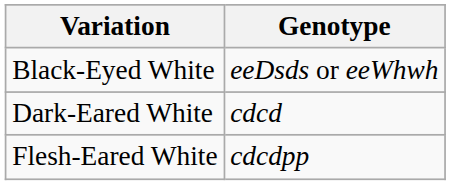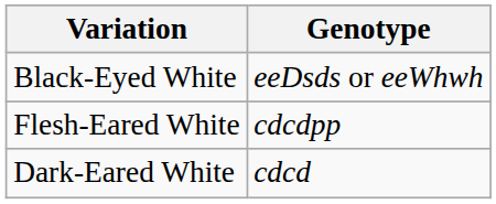 <table class="wikitable" style="margin:1em auto;">
 <tr>
 <th>Variation</th>
 <th>Genotype</th>
 </tr>
 <tr>
 <td>Black-Eyed White</td>
 <td><em>eeDsds</em> or <em>eeWhwh</em></td>
 </tr>
 <tr>
+<td>Flesh-Eared White</td>
+<td><em>cdcdpp</em></td>
+</tr>
+<tr>
 <td>Dark-Eared White</td>
 <td><em>cdcd</em></td>
 </tr>
-<tr>
-<td>Flesh-Eared White</td>
-<td><em>cdcdpp</em></td>
-</tr>
 </table>
